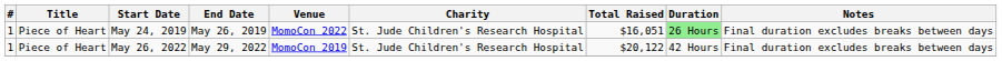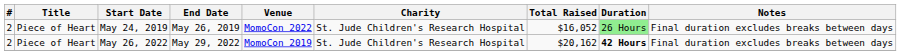 <table class="wikitable">
 <tr>
 <th>#</th>
 <th>Title</th>
 <th>Start Date</th>
 <th>End Date</th>
 <th>Venue</th>
 <th>Charity</th>
 <th>Total Raised</th>
 <th>Duration</th>
 <th>Notes</th>
 </tr>
 <tr>
-<td>1</td>
+<td>2</td>
 <td>Piece of Heart</td>
 <td>May 24, 2019</td>
 <td>May 26, 2019</td>
 <td><a href='#'>MomoCon 2022</a></td>
 <td>St. Jude Children's Research Hospital</td>
-<td style="text-align: right;">$16,051</td>
+<td style="text-align: right;">$16,052</td>
 <td style="background: lightgreen; text-align: right;">26 Hours</td>
 <td>Final duration excludes breaks between days</td>
 </tr>
 <tr>
-<td>1</td>
+<td>2</td>
 <td>Piece of Heart</td>
 <td>May 26, 2022</td>
 <td>May 29, 2022</td>
 <td><a href='#'>MomoCon 2019</a></td>
 <td>St. Jude Children's Research Hospital</td>
-<td style="text-align: right;">$20,122</td>
-<td style="text-align: right;">42 Hours</td>
+<td style="text-align: right;">$20,162</td>
+<td style="text-align: right;"><strong>42 Hours</strong></td>
 <td>Final duration excludes breaks between days</td>
 </tr>
 <tr>
 </tr>
 </table>
